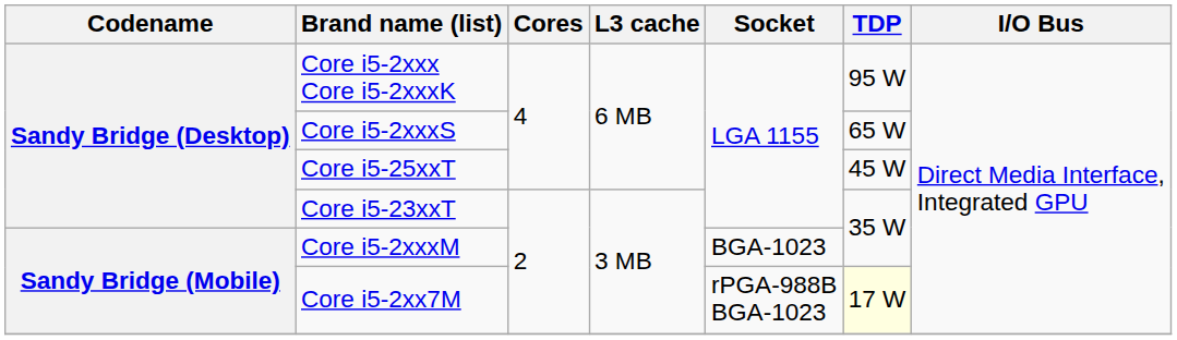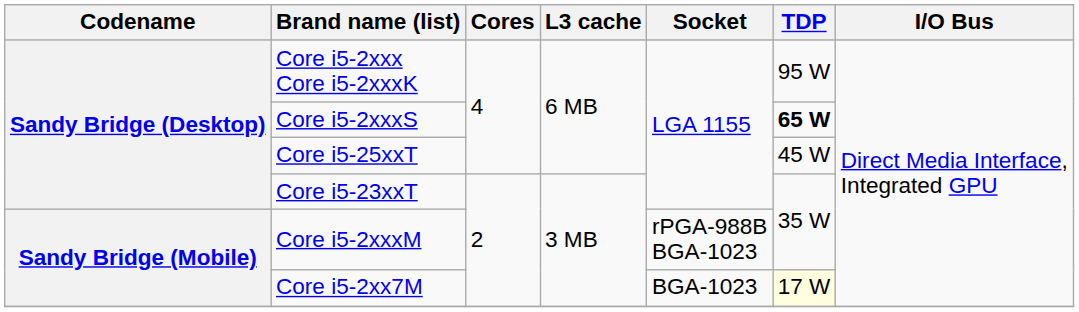 <table class="wikitable">
 <tr>
 <th>Codename</th>
 <th>Brand name (list)</th>
 <th>Cores</th>
 <th>L3 cache</th>
 <th>Socket</th>
 <th><a href='#'>TDP</a></th>
 <th>I/O Bus</th>
 </tr>
 <tr>
 <th rowspan="4"><a href='#'>Sandy Bridge (Desktop)</a></th>
 <td><a href='#'>Core i5-2xxx<br>Core i5-2xxxK</a></td>
 <td rowspan="3">4</td>
 <td rowspan="3">6 MB</td>
 <td rowspan="4"><a href='#'>LGA 1155</a></td>
 <td>95 W</td>
 <td rowspan="6"><a href='#'>Direct Media Interface</a>,<br>Integrated <a href='#'>GPU</a></td>
 </tr>
 <tr>
 <td><a href='#'>Core i5-2xxxS</a></td>
-<td>65 W</td>
+<td><strong>65 W</strong></td>
 </tr>
 <tr>
 <td><a href='#'>Core i5-25xxT</a></td>
 <td>45 W</td>
 </tr>
 <tr>
 <td><a href='#'>Core i5-23xxT</a></td>
 <td rowspan="3">2</td>
 <td rowspan="3">3 MB</td>
 <td rowspan="2">35 W</td>
 </tr>
 <tr>
 <th rowspan="2"><a href='#'>Sandy Bridge (Mobile)</a></th>
 <td><a href='#'>Core i5-2xxxM</a></td>
-<td>BGA-1023</td>
+<td>rPGA-988B<br>BGA-1023</td>
 </tr>
 <tr>
 <td><a href='#'>Core i5-2xx7M</a></td>
-<td>rPGA-988B<br>BGA-1023</td>
+<td>BGA-1023</td>
 <td style="background: lightyellow;">17 W</td>
 </tr>
 <tr>
 </tr>
 </table>
